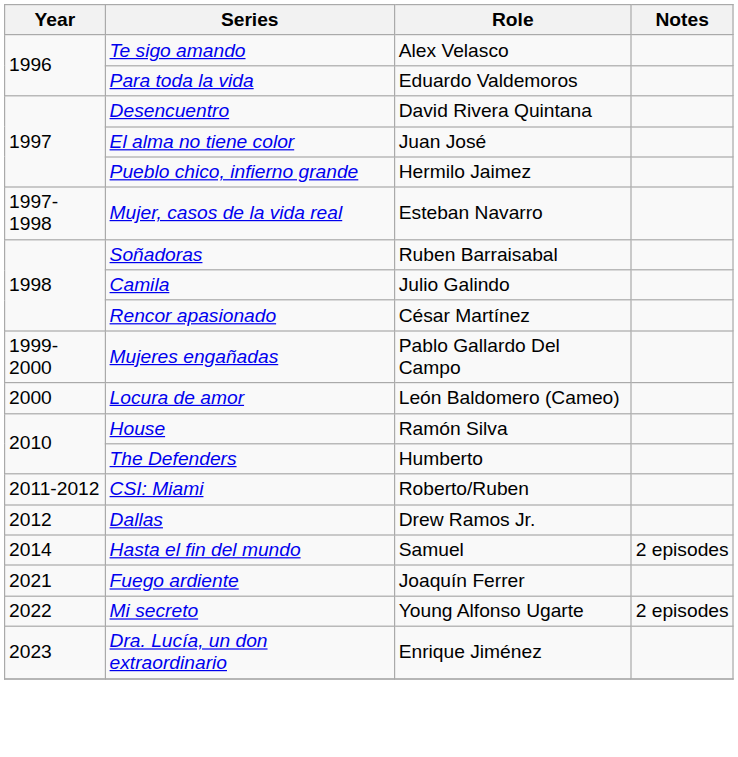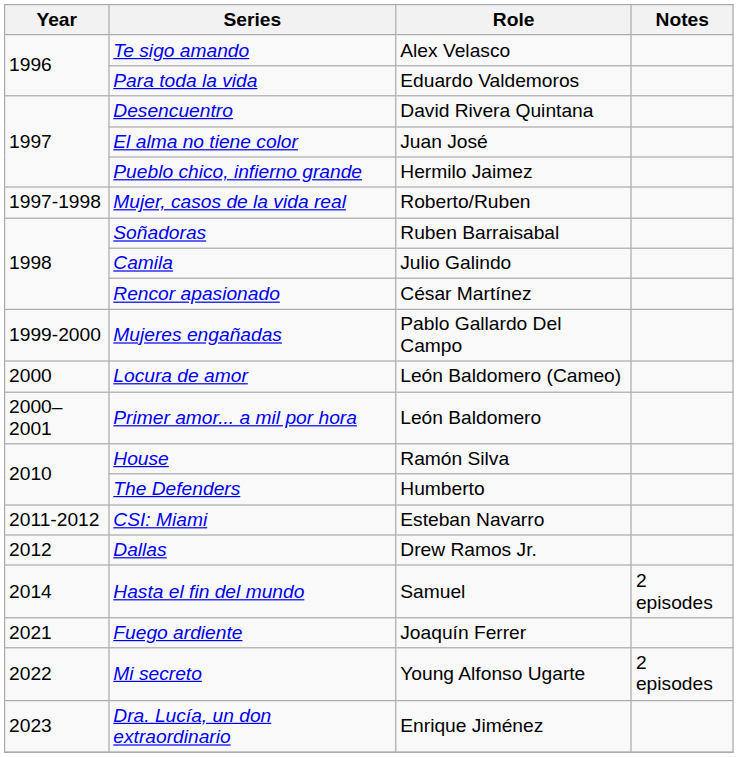 <table class="wikitable sortable">
 <tr style="border:1px solid black;" text-align="center">
 <th>Year</th>
 <th>Series</th>
 <th>Role</th>
 <th>Notes</th>
 </tr>
 <tr>
 <td rowspan=2>1996</td>
 <td><em><a href='#'>Te sigo amando</a></em></td>
 <td>Alex Velasco</td>
 <td></td>
 </tr>
 <tr>
 <td><em><a href='#'>Para toda la vida</a></em></td>
 <td>Eduardo Valdemoros</td>
 <td></td>
 </tr>
 <tr>
 <td rowspan=3>1997</td>
 <td><em><a href='#'>Desencuentro</a></em></td>
 <td>David Rivera Quintana</td>
 <td></td>
 </tr>
 <tr>
 <td><em><a href='#'>El alma no tiene color</a></em></td>
 <td>Juan José</td>
 <td></td>
 </tr>
 <tr>
 <td><em><a href='#'>Pueblo chico, infierno grande</a></em></td>
 <td>Hermilo Jaimez</td>
 <td></td>
 </tr>
 <tr>
 <td>1997-1998</td>
 <td><em><a href='#'>Mujer, casos de la vida real</a></em></td>
-<td>Esteban Navarro</td>
+<td>Roberto/Ruben</td>
 <td></td>
 </tr>
 <tr>
 <td rowspan=3>1998</td>
 <td><em><a href='#'>Soñadoras</a></em></td>
 <td>Ruben Barraisabal</td>
 <td></td>
 </tr>
 <tr>
 <td><em><a href='#'>Camila</a></em></td>
 <td>Julio Galindo</td>
 <td></td>
 </tr>
 <tr>
 <td><em><a href='#'>Rencor apasionado</a></em></td>
 <td>César Martínez</td>
 <td></td>
 </tr>
 <tr>
 <td>1999-2000</td>
 <td><em><a href='#'>Mujeres engañadas</a></em></td>
 <td>Pablo Gallardo Del Campo</td>
 <td></td>
 </tr>
 <tr>
 <td>2000</td>
 <td><em><a href='#'>Locura de amor</a></em></td>
 <td>León Baldomero (Cameo)</td>
 <td></td>
 </tr>
 <tr>
+<td>2000–2001</td>
+<td><em><a href='#'>Primer amor... a mil por hora</a></em></td>
+<td>León Baldomero</td>
+<td></td>
+</tr>
+<tr>
 <td rowspan="2">2010</td>
 <td><em><a href='#'>House</a></em></td>
 <td>Ramón Silva</td>
 <td></td>
 </tr>
 <tr>
 <td><em><a href='#'>The Defenders</a></em></td>
 <td>Humberto</td>
 <td></td>
 </tr>
 <tr>
 <td>2011-2012</td>
 <td><em><a href='#'>CSI: Miami</a></em></td>
-<td>Roberto/Ruben</td>
+<td>Esteban Navarro</td>
 <td></td>
 </tr>
 <tr>
 <td>2012</td>
 <td><em><a href='#'>Dallas</a></em></td>
 <td>Drew Ramos Jr.</td>
 <td></td>
 </tr>
 <tr>
 <td>2014</td>
 <td><em><a href='#'>Hasta el fin del mundo</a></em></td>
 <td>Samuel</td>
 <td>2 episodes</td>
 </tr>
 <tr>
 <td>2021</td>
 <td><em><a href='#'>Fuego ardiente</a></em></td>
 <td>Joaquín Ferrer</td>
 <td></td>
 </tr>
 <tr>
 <td>2022</td>
 <td><em><a href='#'>Mi secreto</a></em></td>
 <td>Young Alfonso Ugarte</td>
 <td>2 episodes</td>
 </tr>
 <tr>
 <td>2023</td>
 <td><em><a href='#'>Dra. Lucía, un don extraordinario</a></em></td>
 <td>Enrique Jiménez</td>
 <td></td>
 </tr>
 <tr>
 </tr>
 </table>
